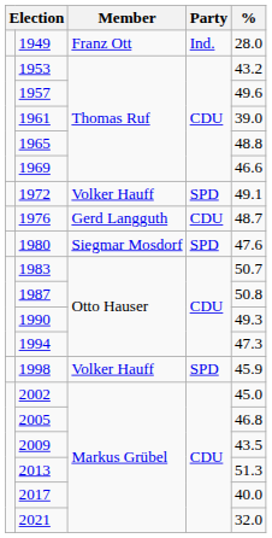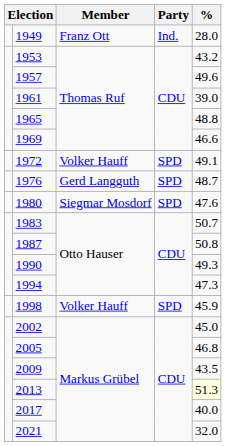 <table class=wikitable>
 <tr>
 <th colspan=2>Election</th>
 <th>Member</th>
 <th>Party</th>
 <th>%</th>
 </tr>
 <tr>
 <td bgcolor=></td>
 <td><a href='#'>1949</a></td>
 <td><a href='#'>Franz Ott</a></td>
 <td><a href='#'>Ind.</a></td>
 <td align=right>28.0</td>
 </tr>
 <tr>
 <td rowspan=5 bgcolor=></td>
 <td><a href='#'>1953</a></td>
 <td rowspan=5><a href='#'>Thomas Ruf</a></td>
 <td rowspan=5><a href='#'>CDU</a></td>
 <td align=right>43.2</td>
 </tr>
 <tr>
 <td><a href='#'>1957</a></td>
 <td align=right>49.6</td>
 </tr>
 <tr>
 <td><a href='#'>1961</a></td>
 <td align=right>39.0</td>
 </tr>
 <tr>
 <td><a href='#'>1965</a></td>
 <td align=right>48.8</td>
 </tr>
 <tr>
 <td><a href='#'>1969</a></td>
 <td align=right>46.6</td>
 </tr>
 <tr>
 <td bgcolor=></td>
 <td><a href='#'>1972</a></td>
 <td><a href='#'>Volker Hauff</a></td>
 <td><a href='#'>SPD</a></td>
 <td align=right>49.1</td>
 </tr>
 <tr>
 <td bgcolor=></td>
 <td><a href='#'>1976</a></td>
 <td><a href='#'>Gerd Langguth</a></td>
-<td><a href='#'>CDU</a></td>
+<td><a href='#'>SPD</a></td>
 <td align=right>48.7</td>
 </tr>
 <tr>
 <td bgcolor=></td>
 <td><a href='#'>1980</a></td>
 <td><a href='#'>Siegmar Mosdorf</a></td>
 <td><a href='#'>SPD</a></td>
 <td align=right>47.6</td>
 </tr>
 <tr>
 <td rowspan=4 bgcolor=></td>
 <td><a href='#'>1983</a></td>
 <td rowspan=4>Otto Hauser</td>
 <td rowspan=4><a href='#'>CDU</a></td>
 <td align=right>50.7</td>
 </tr>
 <tr>
 <td><a href='#'>1987</a></td>
 <td align=right>50.8</td>
 </tr>
 <tr>
 <td><a href='#'>1990</a></td>
 <td align=right>49.3</td>
 </tr>
 <tr>
 <td><a href='#'>1994</a></td>
 <td align=right>47.3</td>
 </tr>
 <tr>
 <td bgcolor=></td>
 <td><a href='#'>1998</a></td>
 <td><a href='#'>Volker Hauff</a></td>
 <td><a href='#'>SPD</a></td>
 <td align=right>45.9</td>
 </tr>
 <tr>
 <td rowspan=6 bgcolor=></td>
 <td><a href='#'>2002</a></td>
 <td rowspan=6><a href='#'>Markus Grübel</a></td>
 <td rowspan=6><a href='#'>CDU</a></td>
 <td align=right>45.0</td>
 </tr>
 <tr>
 <td><a href='#'>2005</a></td>
 <td align=right>46.8</td>
 </tr>
 <tr>
 <td><a href='#'>2009</a></td>
 <td align=right>43.5</td>
 </tr>
 <tr>
 <td><a href='#'>2013</a></td>
-<td align=right>51.3</td>
+<td align=right style="background: lightyellow;">51.3</td>
 </tr>
 <tr>
 <td><a href='#'>2017</a></td>
 <td align=right>40.0</td>
 </tr>
 <tr>
 <td><a href='#'>2021</a></td>
 <td align=right>32.0</td>
 </tr>
 </table>
